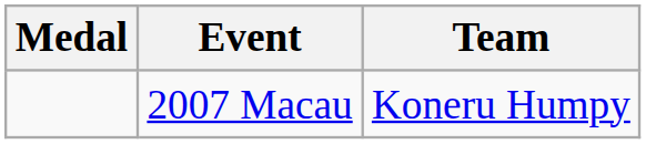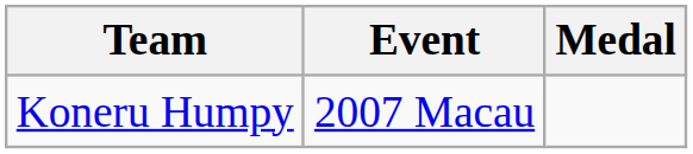 <table class="wikitable sortable" style="text-align:center">
 <tr>
+<th>Team</th>
+<th>Event</th>
 <th>Medal</th>
-<th>Event</th>
-<th>Team</th>
 </tr>
 <tr>
+<td><a href='#'>Koneru Humpy</a></td>
+<td><a href='#'>2007 Macau</a></td>
 <td></td>
-<td><a href='#'>2007 Macau</a></td>
-<td><a href='#'>Koneru Humpy</a></td>
 </tr>
 </table>
